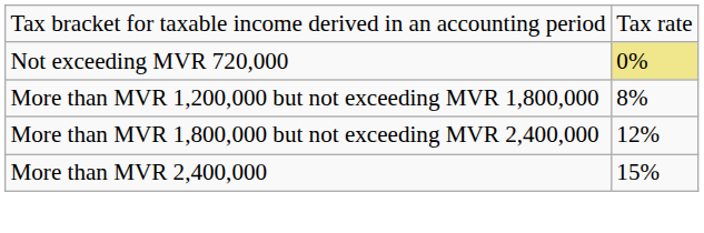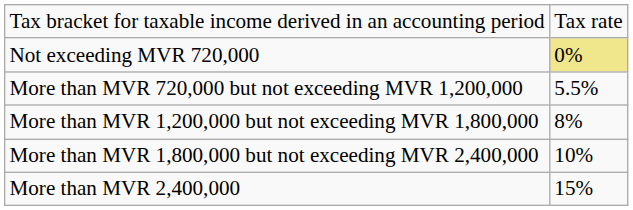 <table class="wikitable">
 <tr>
 <td>Tax bracket for taxable income derived in an accounting period</td>
 <td>Tax rate</td>
 </tr>
 <tr>
 <td>Not exceeding MVR 720,000</td>
 <td style="background: khaki;">0%</td>
 </tr>
 <tr>
+<td>More than MVR 720,000 but not exceeding MVR 1,200,000</td>
+<td>5.5%</td>
+</tr>
+<tr>
 <td>More than MVR 1,200,000 but not exceeding MVR 1,800,000</td>
 <td>8%</td>
 </tr>
 <tr>
 <td>More than MVR 1,800,000 but not exceeding MVR 2,400,000</td>
-<td>12%</td>
+<td>10%</td>
 </tr>
 <tr>
 <td>More than MVR 2,400,000</td>
 <td>15%</td>
 </tr>
 </table>
